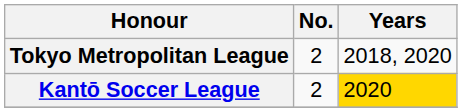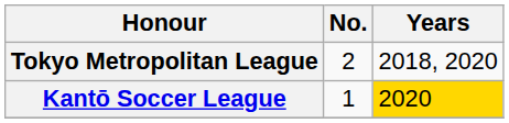 <table class="wikitable plainrowheaders">
 <tr>
 <th scope=col>Honour</th>
 <th scope=col>No.</th>
 <th scope=col>Years</th>
 </tr>
 <tr>
 <th scope=row>Tokyo Metropolitan League</th>
 <td align="center">2</td>
 <td>2018, 2020</td>
 </tr>
 <tr>
 <th scope=row><a href='#'>Kantō Soccer League</a></th>
-<td align="center">2</td>
+<td align="center">1</td>
 <td style="background: gold;">2020</td>
 </tr>
 <tr>
 </tr>
 </table>
